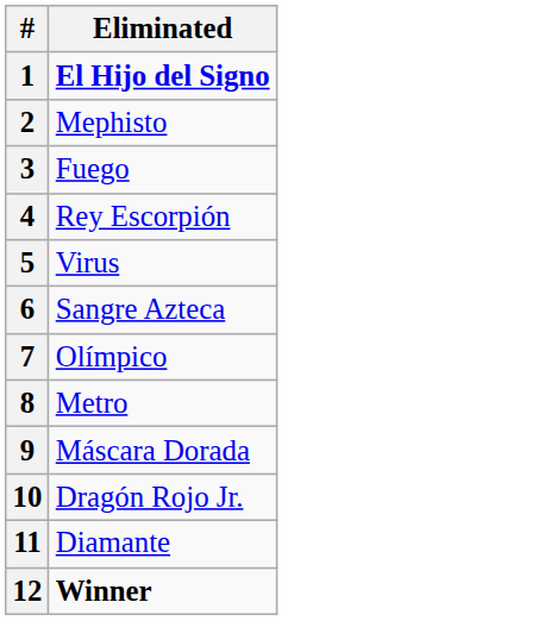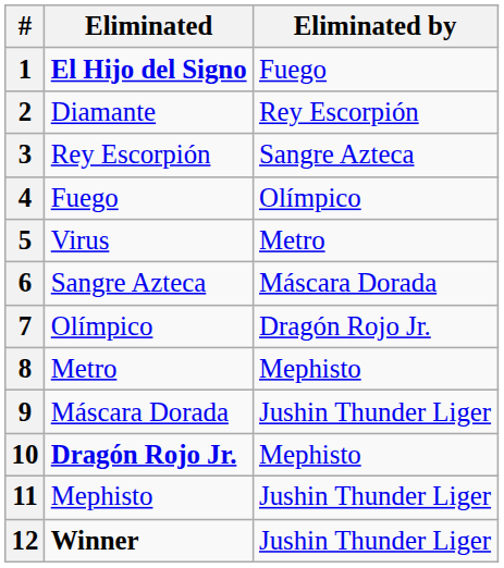 <table class="wikitable sortable">
 <tr>
 <th data-sort-type="number" scope="col">#</th>
 <th scope="col">Eliminated</th>
+<th scope="col">Eliminated by</th>
 </tr>
 <tr>
 <th>1</th>
 <td><strong><a href='#'>El Hijo del Signo</a></strong></td>
+<td><a href='#'>Fuego</a></td>
 </tr>
 <tr>
 <th>2</th>
-<td><a href='#'>Mephisto</a></td>
+<td><a href='#'>Diamante</a></td>
+<td><a href='#'>Rey Escorpión</a></td>
 </tr>
 <tr>
 <th>3</th>
-<td><a href='#'>Fuego</a></td>
+<td><a href='#'>Rey Escorpión</a></td>
+<td><a href='#'>Sangre Azteca</a></td>
 </tr>
 <tr>
 <th>4</th>
-<td><a href='#'>Rey Escorpión</a></td>
+<td><a href='#'>Fuego</a></td>
+<td><a href='#'>Olímpico</a></td>
 </tr>
 <tr>
 <th>5</th>
 <td><a href='#'>Virus</a></td>
+<td><a href='#'>Metro</a></td>
 </tr>
 <tr>
 <th>6</th>
 <td><a href='#'>Sangre Azteca</a></td>
+<td><a href='#'>Máscara Dorada</a></td>
 </tr>
 <tr>
 <th>7</th>
 <td><a href='#'>Olímpico</a></td>
+<td><a href='#'>Dragón Rojo Jr.</a></td>
 </tr>
 <tr>
 <th>8</th>
 <td><a href='#'>Metro</a></td>
+<td><a href='#'>Mephisto</a></td>
 </tr>
 <tr>
 <th>9</th>
 <td><a href='#'>Máscara Dorada</a></td>
+<td><a href='#'>Jushin Thunder Liger</a></td>
 </tr>
 <tr>
 <th>10</th>
-<td><a href='#'>Dragón Rojo Jr.</a></td>
+<td><strong><a href='#'>Dragón Rojo Jr.</a></strong></td>
+<td><a href='#'>Mephisto</a></td>
 </tr>
 <tr>
 <th>11</th>
-<td><a href='#'>Diamante</a></td>
+<td><a href='#'>Mephisto</a></td>
+<td><a href='#'>Jushin Thunder Liger</a></td>
 </tr>
 <tr>
 <th>12</th>
 <td><strong>Winner</strong></td>
+<td><a href='#'>Jushin Thunder Liger</a></td>
 </tr>
 </table>
